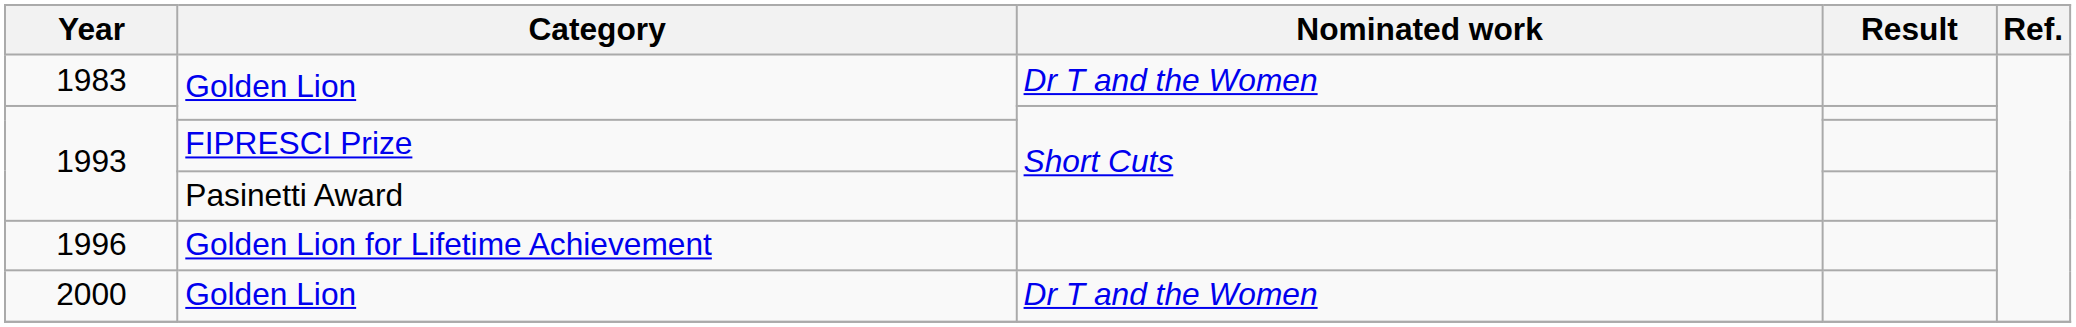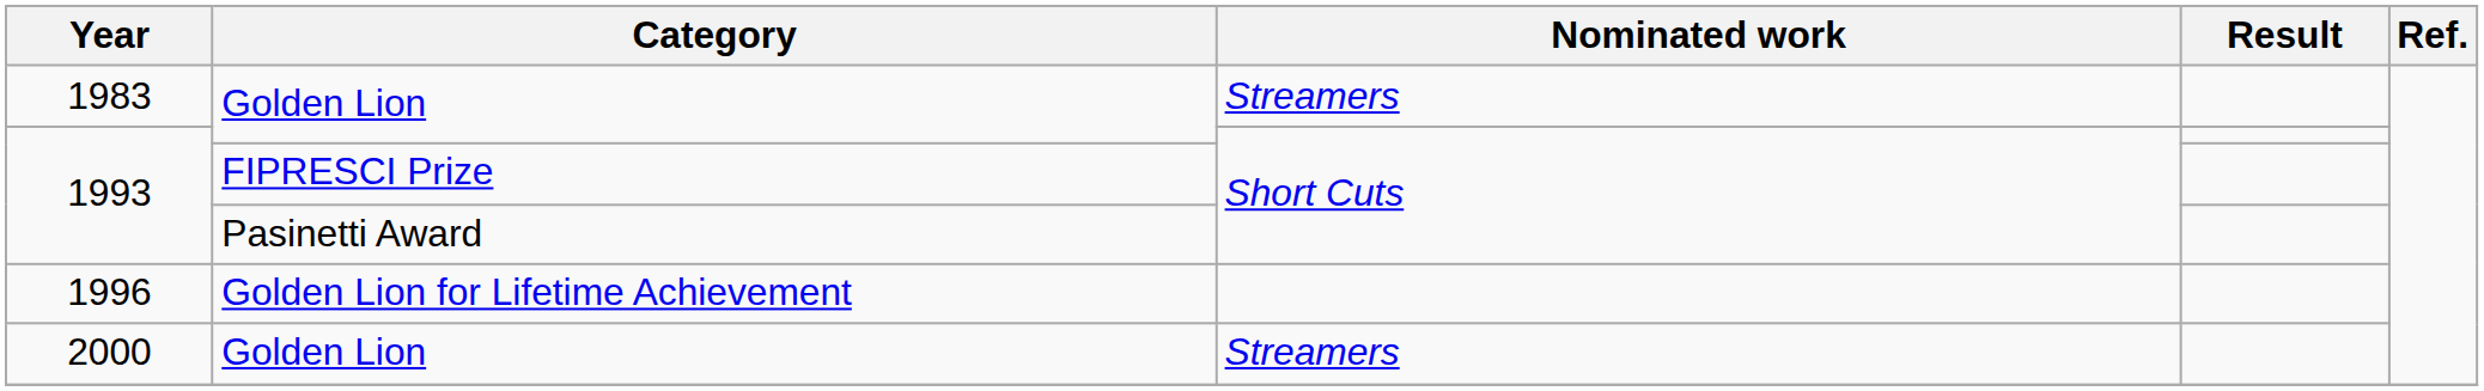 <table class=wikitable>
 <tr>
 <th scope="col" style="width:5em;">Year</th>
 <th scope="col" style="width:26em;">Category</th>
 <th scope="col" style="width:25em;">Nominated work</th>
 <th scope="col" style="width:5em;">Result</th>
 <th>Ref.</th>
 </tr>
 <tr>
 <td style="text-align:center;">1983</td>
 <td rowspan=2><a href='#'>Golden Lion</a></td>
-<td><em><a href='#'>Dr T and the Women</a></em></td>
+<td><em><a href='#'>Streamers</a></em></td>
 <td></td>
 <td rowspan=6></td>
 </tr>
 <tr>
 <td style="text-align:center;", rowspan=3>1993</td>
 <td rowspan=3><em><a href='#'>Short Cuts</a></em></td>
 <td></td>
 </tr>
 <tr>
 <td><a href='#'>FIPRESCI Prize</a></td>
 <td></td>
 </tr>
 <tr>
 <td>Pasinetti Award</td>
 <td></td>
 </tr>
 <tr>
 <td style="text-align:center;">1996</td>
 <td><a href='#'>Golden Lion for Lifetime Achievement</a></td>
 <td></td>
 <td></td>
 </tr>
 <tr>
 <td style="text-align:center;">2000</td>
 <td><a href='#'>Golden Lion</a></td>
-<td><em><a href='#'>Dr T and the Women</a></em></td>
+<td><em><a href='#'>Streamers</a></em></td>
 <td></td>
 </tr>
 <tr>
 </tr>
 </table>
